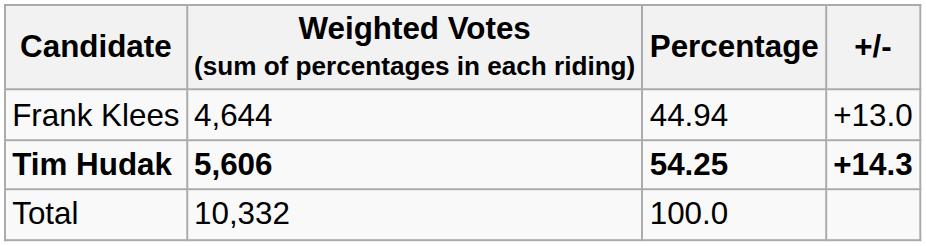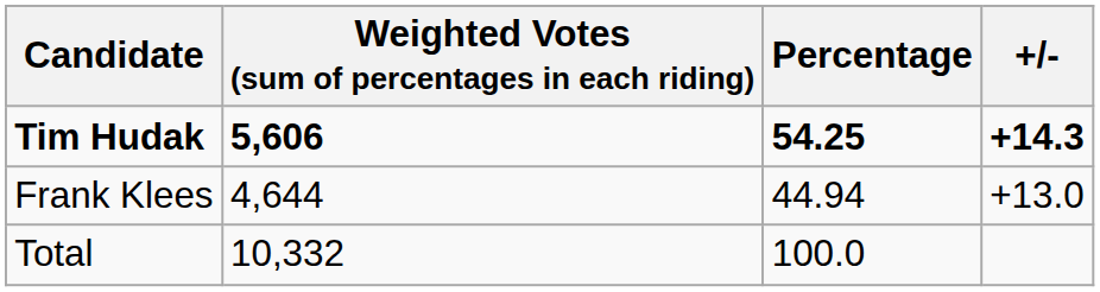 <table class="wikitable">
 <tr>
 <th>Candidate</th>
 <th>Weighted Votes<br><small>(sum of percentages in each riding)</small></th>
 <th>Percentage</th>
 <th>+/-</th>
 </tr>
 <tr>
+<td><strong>Tim Hudak</strong></td>
+<td><strong>5,606</strong></td>
+<td><strong>54.25</strong></td>
+<td><strong>+14.3</strong></td>
+</tr>
+<tr>
 <td>Frank Klees</td>
 <td>4,644</td>
 <td>44.94</td>
 <td>+13.0</td>
-</tr>
-<tr>
-<td><strong>Tim Hudak</strong></td>
-<td><strong>5,606</strong></td>
-<td><strong>54.25</strong></td>
-<td><strong>+14.3</strong></td>
 </tr>
 <tr>
 <td>Total</td>
 <td>10,332</td>
 <td>100.0</td>
 </tr>
 </table>
